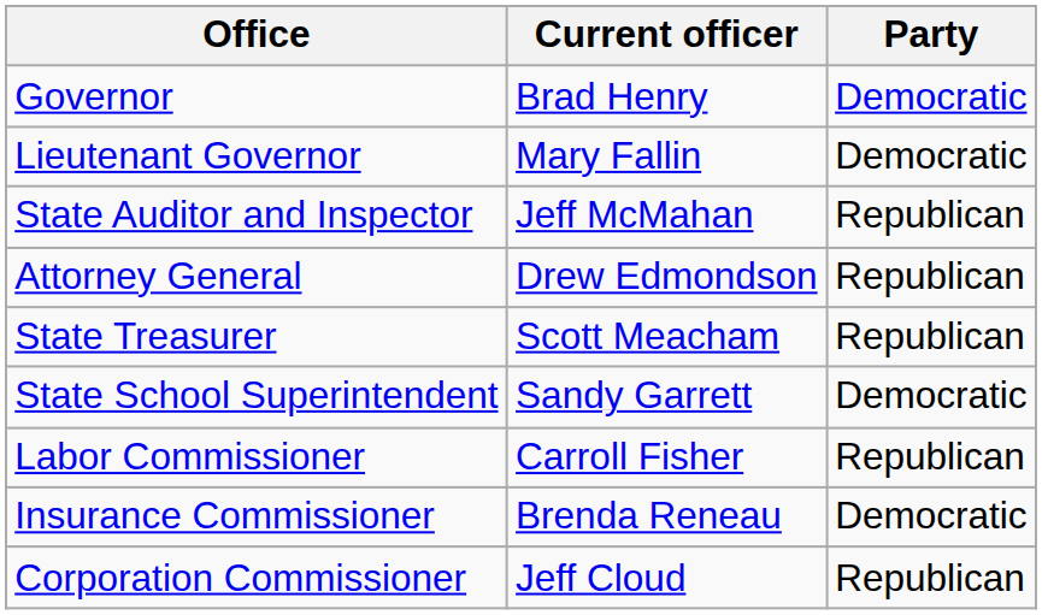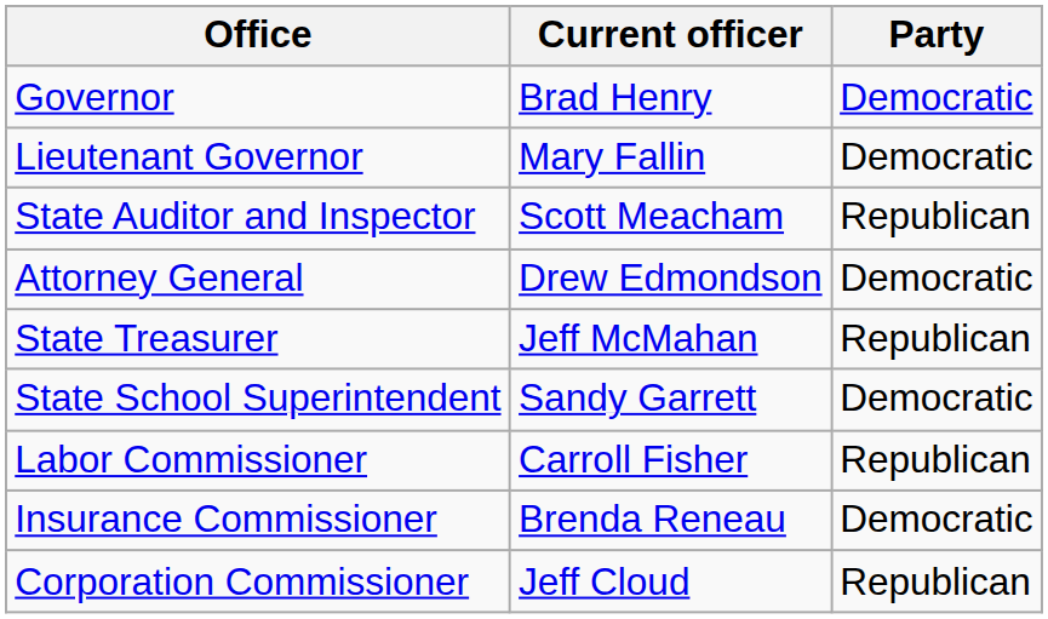 <table class=wikitable>
 <tr>
 <th>Office</th>
 <th>Current officer</th>
 <th>Party</th>
 </tr>
 <tr>
 <td><a href='#'>Governor</a></td>
 <td><a href='#'>Brad Henry</a></td>
 <td><a href='#'>Democratic</a></td>
 </tr>
 <tr>
 <td><a href='#'>Lieutenant Governor</a></td>
 <td><a href='#'>Mary Fallin</a></td>
 <td>Democratic</td>
 </tr>
 <tr>
 <td><a href='#'>State Auditor and Inspector</a></td>
-<td><a href='#'>Jeff McMahan</a></td>
+<td><a href='#'>Scott Meacham</a></td>
 <td>Republican</td>
 </tr>
 <tr>
 <td><a href='#'>Attorney General</a></td>
 <td><a href='#'>Drew Edmondson</a></td>
-<td>Republican</td>
+<td>Democratic</td>
 </tr>
 <tr>
 <td><a href='#'>State Treasurer</a></td>
-<td><a href='#'>Scott Meacham</a></td>
+<td><a href='#'>Jeff McMahan</a></td>
 <td>Republican</td>
 </tr>
 <tr>
 <td><a href='#'>State School Superintendent</a></td>
 <td><a href='#'>Sandy Garrett</a></td>
 <td>Democratic</td>
 </tr>
 <tr>
 <td><a href='#'>Labor Commissioner</a></td>
 <td><a href='#'>Carroll Fisher</a></td>
 <td>Republican</td>
 </tr>
 <tr>
 <td><a href='#'>Insurance Commissioner</a></td>
 <td><a href='#'>Brenda Reneau</a></td>
 <td>Democratic</td>
 </tr>
 <tr>
 <td><a href='#'>Corporation Commissioner</a></td>
 <td><a href='#'>Jeff Cloud</a></td>
 <td>Republican</td>
 </tr>
 </table>
